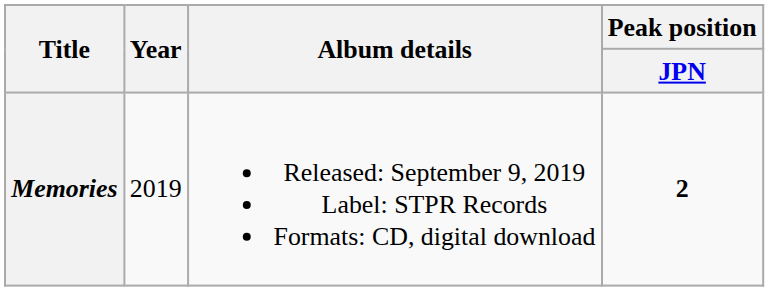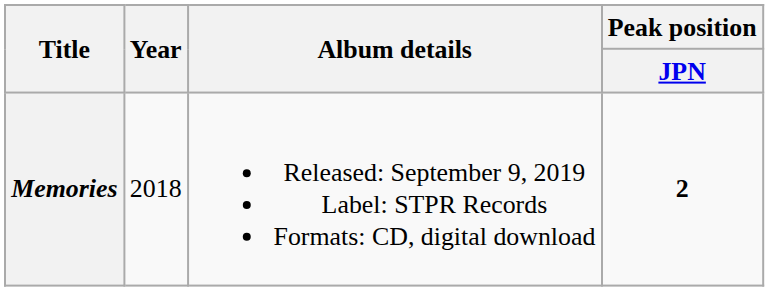 <table class="wikitable plainrowheaders" style="font-size:small; text-align:center">
 <tr>
 <th rowspan="2">Title</th>
 <th rowspan="2">Year</th>
 <th rowspan="2">Album details</th>
 <th colspan="1">Peak position</th>
 </tr>
 <tr>
 <th><a href='#'>JPN</a><br></th>
 </tr>
 <tr>
 <th scope="row"><em>Memories</em></th>
-<td>2019</td>
+<td>2018</td>
 <td><br><ul><li>Released: September 9, 2019</li><li>Label: STPR Records</li><li>Formats: CD, digital download</li></ul></td>
 <td><strong>2</strong></td>
 </tr>
 </table>
